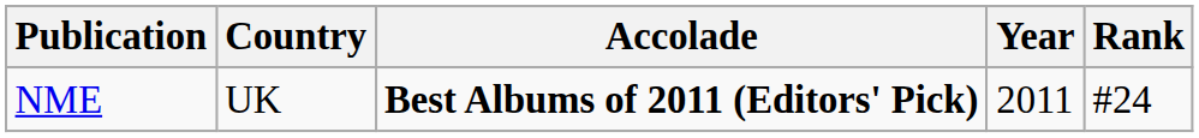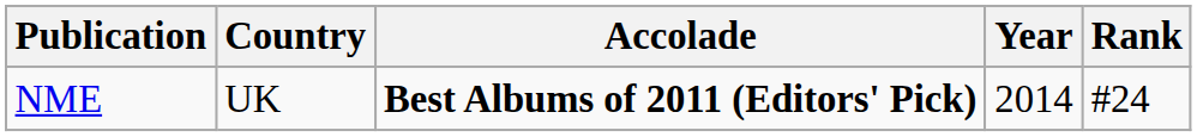 <table class="wikitable">
 <tr>
 <th>Publication</th>
 <th>Country</th>
 <th>Accolade</th>
 <th>Year</th>
 <th>Rank</th>
 </tr>
 <tr>
 <td><a href='#'>NME</a></td>
 <td>UK</td>
 <td><strong>Best Albums of 2011 (Editors' Pick)</strong></td>
-<td>2011</td>
+<td>2014</td>
 <td>#24</td>
 </tr>
 </table>
